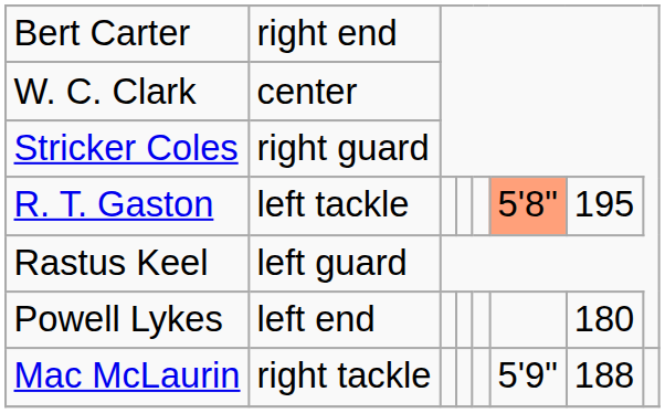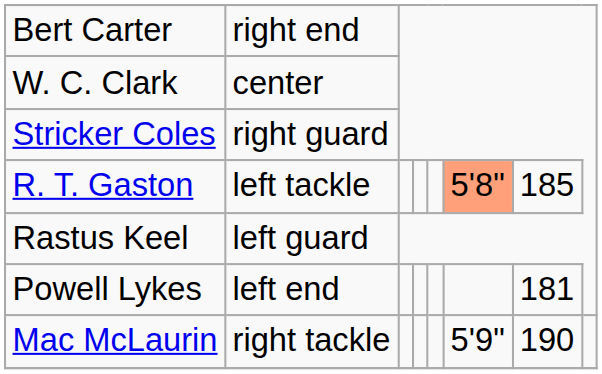 <table class="wikitable">
 <tr>
 </tr>
 <tr>
 <td>Bert Carter</td>
 <td>right end</td>
 </tr>
 <tr>
 <td>W. C. Clark</td>
 <td>center</td>
 </tr>
 <tr>
 <td><a href='#'>Stricker Coles</a></td>
 <td>right guard</td>
 </tr>
 <tr>
 <td><a href='#'>R. T. Gaston</a></td>
 <td>left tackle</td>
 <td></td>
 <td></td>
 <td></td>
 <td style="background: lightsalmon;">5'8"</td>
-<td>195</td>
+<td>185</td>
 </tr>
 <tr>
 <td>Rastus Keel</td>
 <td>left guard</td>
 </tr>
 <tr>
 <td>Powell Lykes</td>
 <td>left end</td>
 <td></td>
 <td></td>
 <td></td>
 <td></td>
-<td>180</td>
+<td>181</td>
 </tr>
 <tr>
 <td><a href='#'>Mac McLaurin</a></td>
 <td>right tackle</td>
 <td></td>
 <td></td>
 <td></td>
 <td>5'9"</td>
-<td>188</td>
+<td>190</td>
 <td></td>
 </tr>
 <tr>
 </tr>
 </table>
